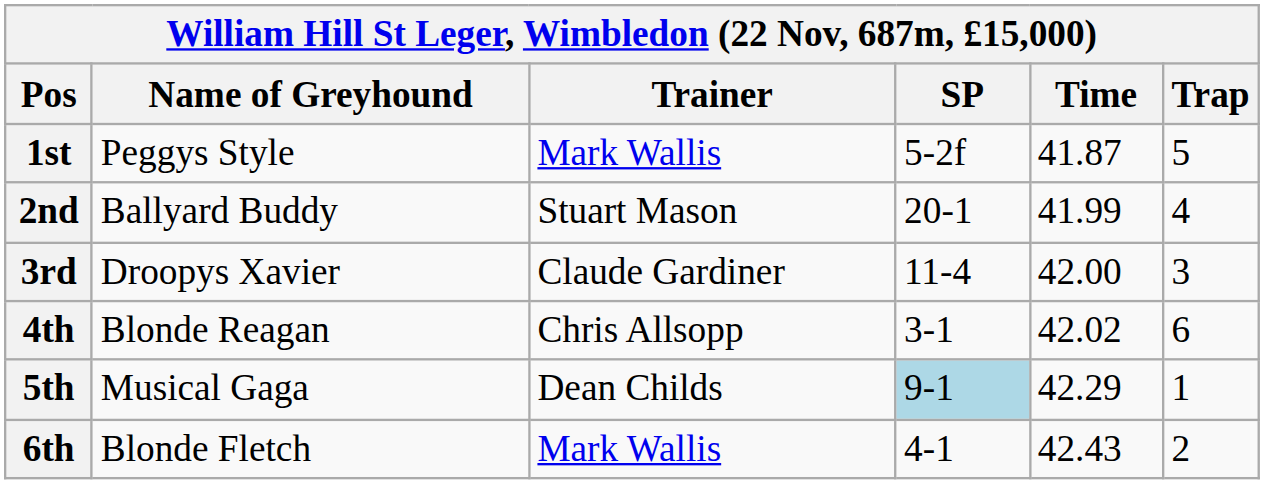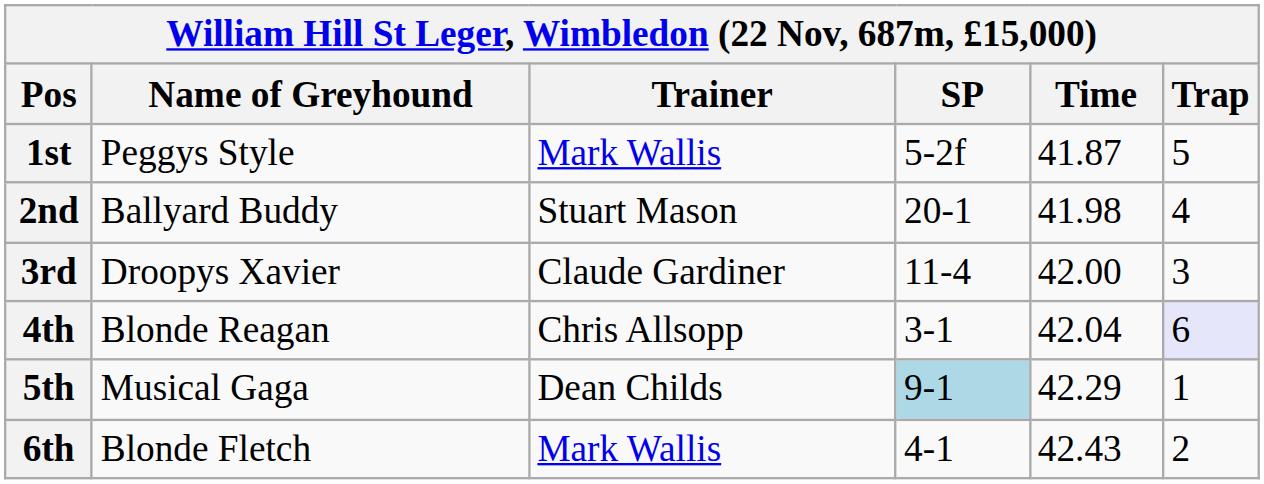 <table class="wikitable">
 <tr>
 <th colspan="6"><a href='#'>William Hill St Leger</a>, <a href='#'>Wimbledon</a> (22 Nov, 687m, £15,000)</th>
 </tr>
 <tr>
 <th width=30>Pos</th>
 <th width=180>Name of Greyhound</th>
 <th width=150>Trainer</th>
 <th width=50>SP</th>
 <th width=50>Time</th>
 <th width=30>Trap</th>
 </tr>
 <tr>
 <th>1st</th>
 <td>Peggys Style</td>
 <td><a href='#'>Mark Wallis</a></td>
 <td>5-2f</td>
 <td>41.87</td>
 <td>5</td>
 </tr>
 <tr>
 <th>2nd</th>
 <td>Ballyard Buddy</td>
 <td>Stuart Mason</td>
 <td>20-1</td>
-<td>41.99</td>
+<td>41.98</td>
 <td>4</td>
 </tr>
 <tr>
 <th>3rd</th>
 <td>Droopys Xavier</td>
 <td>Claude Gardiner</td>
 <td>11-4</td>
 <td>42.00</td>
 <td>3</td>
 </tr>
 <tr>
 <th>4th</th>
 <td>Blonde Reagan</td>
 <td>Chris Allsopp</td>
 <td>3-1</td>
-<td>42.02</td>
-<td>6</td>
+<td>42.04</td>
+<td style="background: lavender;">6</td>
 </tr>
 <tr>
 <th>5th</th>
 <td>Musical Gaga</td>
 <td>Dean Childs</td>
 <td style="background: lightblue;">9-1</td>
 <td>42.29</td>
 <td>1</td>
 </tr>
 <tr>
 <th>6th</th>
 <td>Blonde Fletch</td>
 <td><a href='#'>Mark Wallis</a></td>
 <td>4-1</td>
 <td>42.43</td>
 <td>2</td>
 </tr>
 </table>
